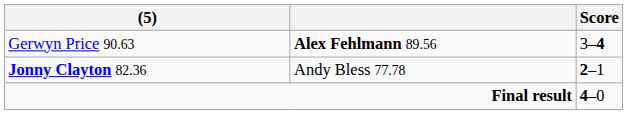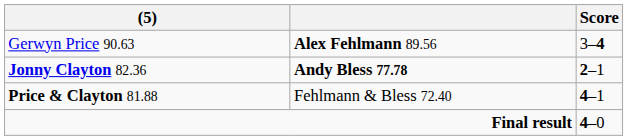 <table class="wikitable">
 <tr>
 <th width=270><strong></strong> (5)</th>
 <th width=270></th>
 <th>Score</th>
 </tr>
 <tr>
 <td><a href='#'>Gerwyn Price</a> <small><span>90.63</span></small></td>
 <td><strong>Alex Fehlmann</strong> <small><span>89.56</span></small></td>
 <td>3–<strong>4</strong></td>
 </tr>
 <tr>
 <td><strong><a href='#'>Jonny Clayton</a></strong> <small><span>82.36</span></small></td>
-<td>Andy Bless <small><span>77.78</span></small></td>
+<td><strong>Andy Bless <small><span>77.78</span></small></strong></td>
 <td><strong>2</strong>–1</td>
+</tr>
+<tr>
+<td><strong>Price & Clayton</strong> <small><span>81.88</span></small></td>
+<td>Fehlmann & Bless <small><span>72.40</span></small></td>
+<td><strong>4</strong>–1</td>
 </tr>
 <tr>
 <td colspan="2" align="right"><strong>Final result</strong></td>
 <td><strong>4</strong>–0</td>
 </tr>
 </table>
